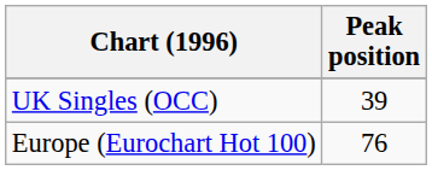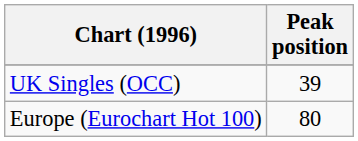 <table class="wikitable sortable">
 <tr>
 <th scope="col">Chart (1996)</th>
 <th scope="col">Peak<br>position</th>
 </tr>
 <tr>
 </tr>
 <tr>
 <td><a href='#'>UK Singles</a> (<a href='#'>OCC</a>)</td>
 <td style="text-align:center;">39</td>
 </tr>
 <tr>
 <td>Europe (<a href='#'>Eurochart Hot 100</a>)</td>
-<td align="center">76</td>
+<td align="center">80</td>
 </tr>
 </table>
